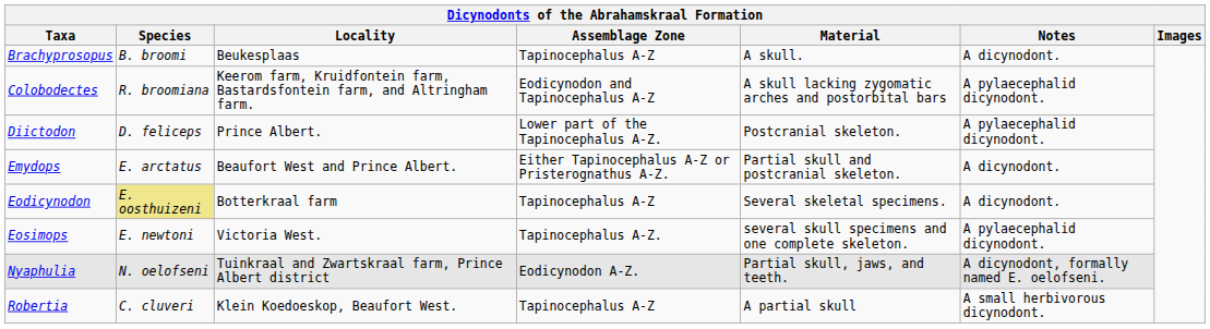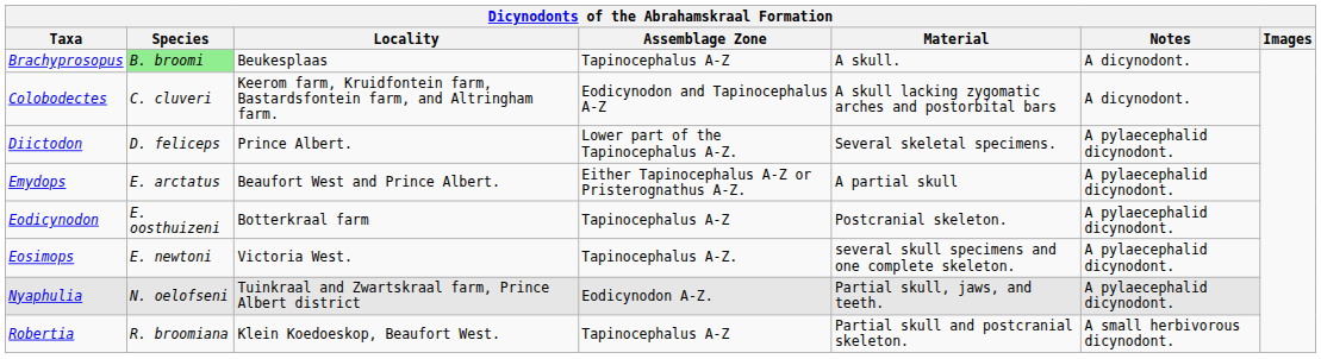 <table class="wikitable" align="center">
 <tr>
 <th colspan="7" align="center"><strong><a href='#'>Dicynodonts</a></strong> of the Abrahamskraal Formation</th>
 </tr>
 <tr>
 <th>Taxa</th>
 <th>Species</th>
 <th>Locality</th>
 <th>Assemblage Zone</th>
 <th>Material</th>
 <th>Notes</th>
 <th>Images</th>
 </tr>
 <tr>
 <td><em><a href='#'>Brachyprosopus</a></em></td>
-<td><em>B. broomi</em></td>
+<td style="background: lightgreen;"><em>B. broomi</em></td>
 <td>Beukesplaas</td>
 <td>Tapinocephalus A-Z</td>
 <td>A skull.</td>
 <td>A dicynodont.</td>
 <td rowspan = 100>    </td>
 </tr>
 <tr>
 <td><em><a href='#'>Colobodectes</a></em> </td>
-<td><em>R. broomiana</em></td>
+<td><em>C. cluveri</em></td>
 <td>Keerom farm, Kruidfontein farm, Bastardsfontein farm, and Altringham farm.</td>
 <td>Eodicynodon and Tapinocephalus A-Z</td>
 <td>A skull lacking zygomatic arches and postorbital bars</td>
-<td>A pylaecephalid dicynodont.</td>
+<td>A dicynodont.</td>
 </tr>
 <tr>
 <td><em><a href='#'>Diictodon</a></em></td>
 <td><em>D. feliceps</em></td>
 <td>Prince Albert.</td>
 <td>Lower part of the Tapinocephalus A-Z.</td>
-<td>Postcranial skeleton.</td>
+<td>Several skeletal specimens.</td>
 <td>A pylaecephalid dicynodont.</td>
 </tr>
 <tr>
 <td><em><a href='#'>Emydops</a></em></td>
 <td><em>E. arctatus</em></td>
 <td>Beaufort West and Prince Albert.</td>
 <td>Either Tapinocephalus A-Z or Pristerognathus A-Z.</td>
-<td>Partial skull and postcranial skeleton.</td>
-<td>A dicynodont.</td>
+<td>A partial skull</td>
+<td>A pylaecephalid dicynodont.</td>
 </tr>
 <tr>
 <td><em><a href='#'>Eodicynodon</a></em></td>
-<td style="background: khaki;"><em>E. oosthuizeni</em></td>
+<td><em>E. oosthuizeni</em></td>
 <td>Botterkraal farm</td>
 <td>Tapinocephalus A-Z</td>
-<td>Several skeletal specimens.</td>
-<td>A dicynodont.</td>
+<td>Postcranial skeleton.</td>
+<td>A pylaecephalid dicynodont.</td>
 </tr>
 <tr>
 <td><em><a href='#'>Eosimops</a></em></td>
 <td><em>E. newtoni</em></td>
 <td>Victoria West.</td>
 <td>Tapinocephalus A-Z.</td>
 <td>several skull specimens and one complete skeleton.</td>
 <td>A pylaecephalid dicynodont.</td>
 </tr>
 <tr style="background:#E6E6E6;"|>
 <td><em><a href='#'>Nyaphulia</a></em></td>
 <td><em>N. oelofseni</em></td>
 <td>Tuinkraal and Zwartskraal farm, Prince Albert district</td>
 <td>Eodicynodon A-Z.</td>
 <td>Partial skull, jaws, and teeth.</td>
-<td>A dicynodont, formally named E. oelofseni.</td>
+<td>A pylaecephalid dicynodont.</td>
 </tr>
 <tr>
 <td><em><a href='#'>Robertia</a></em></td>
-<td><em>C. cluveri</em></td>
+<td><em>R. broomiana</em></td>
 <td>Klein Koedoeskop, Beaufort West.</td>
 <td>Tapinocephalus A-Z</td>
-<td>A partial skull</td>
+<td>Partial skull and postcranial skeleton.</td>
 <td>A small herbivorous dicynodont.</td>
 </tr>
 </table>
